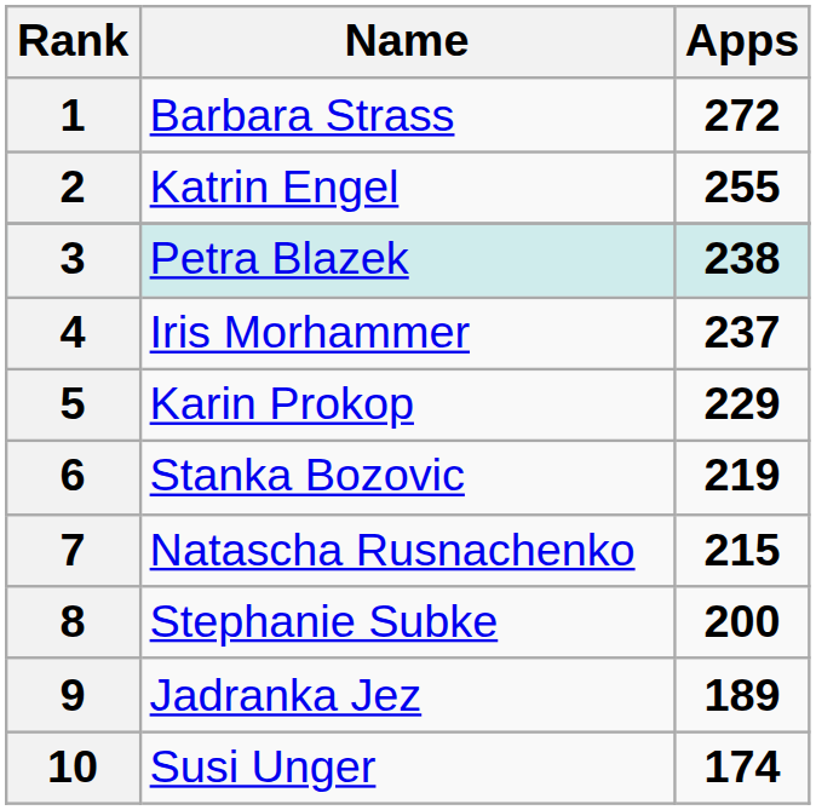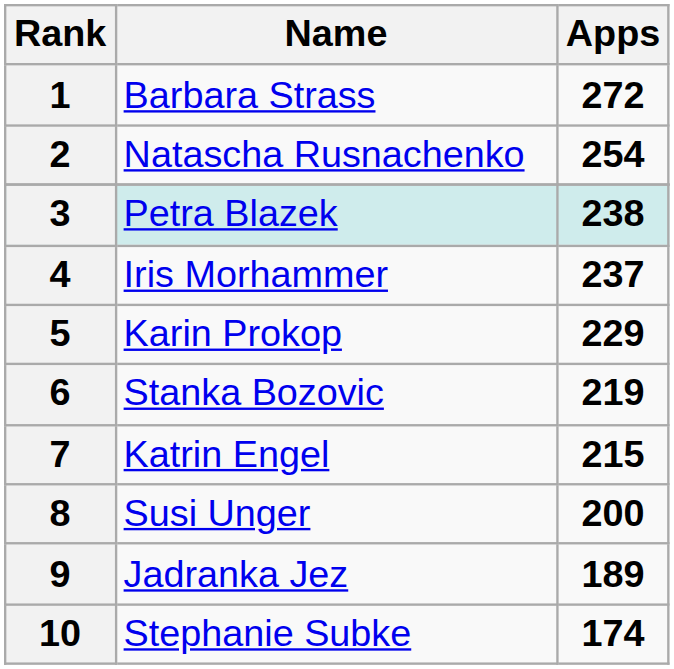 <table class="wikitable" style="text-align: center;">
 <tr>
 <th>Rank</th>
 <th class="unsortable">Name</th>
 <th>Apps</th>
 </tr>
 <tr>
 <th>1</th>
 <td style="text-align: left;" width="180"><a href='#'>Barbara Strass</a></td>
 <td><strong>272</strong></td>
 </tr>
 <tr>
 <th>2</th>
-<td style="text-align: left;"><a href='#'>Katrin Engel</a></td>
-<td><strong>255</strong></td>
+<td style="text-align: left;"><a href='#'>Natascha Rusnachenko</a></td>
+<td><strong>254</strong></td>
 </tr>
 <tr>
 </tr>
 <tr style="background-color: #CFECEC;">
 <th>3</th>
 <td style="text-align: left;"><a href='#'>Petra Blazek</a></td>
 <td><strong>238</strong></td>
 </tr>
 <tr>
 <th>4</th>
 <td style="text-align: left;"><a href='#'>Iris Morhammer</a></td>
 <td><strong>237</strong></td>
 </tr>
 <tr>
 <th>5</th>
 <td style="text-align: left;"><a href='#'>Karin Prokop</a></td>
 <td><strong>229</strong></td>
 </tr>
 <tr>
 <th>6</th>
 <td style="text-align: left;"><a href='#'>Stanka Bozovic</a></td>
 <td><strong>219</strong></td>
 </tr>
 <tr>
 <th>7</th>
-<td style="text-align: left;"><a href='#'>Natascha Rusnachenko</a></td>
+<td style="text-align: left;"><a href='#'>Katrin Engel</a></td>
 <td><strong>215</strong></td>
 </tr>
 <tr>
 <th>8</th>
-<td style="text-align: left;"><a href='#'>Stephanie Subke</a></td>
+<td style="text-align: left;"><a href='#'>Susi Unger</a></td>
 <td><strong>200</strong></td>
 </tr>
 <tr>
 <th>9</th>
 <td style="text-align: left;"><a href='#'>Jadranka Jez</a></td>
 <td><strong>189</strong></td>
 </tr>
 <tr>
 <th>10</th>
-<td style="text-align: left;"><a href='#'>Susi Unger</a></td>
+<td style="text-align: left;"><a href='#'>Stephanie Subke</a></td>
 <td><strong>174</strong></td>
 </tr>
 </table>
